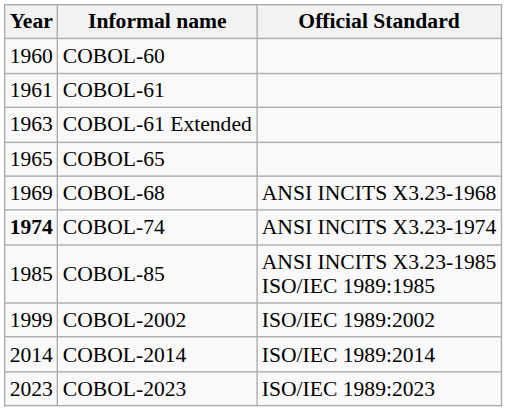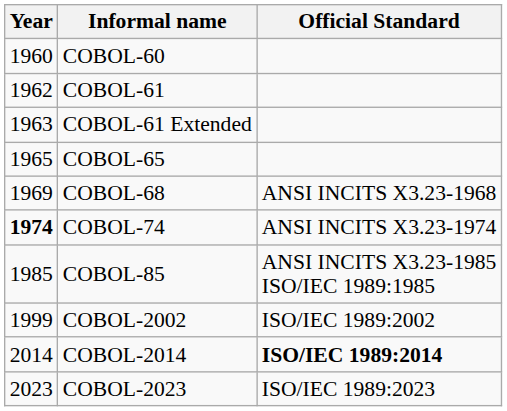 <table class="wikitable floatright" style="padding-left: 1.5em;">
 <tr>
 <th>Year</th>
 <th>Informal name</th>
 <th>Official Standard</th>
 </tr>
 <tr>
 <td>1960</td>
 <td>COBOL-60</td>
 <td></td>
 </tr>
 <tr>
-<td>1961</td>
+<td>1962</td>
 <td>COBOL-61</td>
 <td></td>
 </tr>
 <tr>
 <td>1963</td>
 <td>COBOL-61 Extended</td>
 <td></td>
 </tr>
 <tr>
 <td>1965</td>
 <td>COBOL-65</td>
 <td></td>
 </tr>
 <tr>
 <td>1969</td>
 <td>COBOL-68</td>
 <td>ANSI INCITS X3.23-1968</td>
 </tr>
 <tr>
 <td><strong>1974</strong></td>
 <td>COBOL-74</td>
 <td>ANSI INCITS X3.23-1974</td>
 </tr>
 <tr>
 <td>1985</td>
 <td>COBOL-85</td>
 <td>ANSI INCITS X3.23-1985<br>ISO/IEC 1989:1985</td>
 </tr>
 <tr>
 <td>1999</td>
 <td>COBOL-2002</td>
 <td>ISO/IEC 1989:2002</td>
 </tr>
 <tr>
 <td>2014</td>
 <td>COBOL-2014</td>
-<td>ISO/IEC 1989:2014</td>
+<td><strong>ISO/IEC 1989:2014</strong></td>
 </tr>
 <tr>
 <td>2023</td>
 <td>COBOL-2023</td>
 <td>ISO/IEC 1989:2023</td>
 </tr>
 </table>
